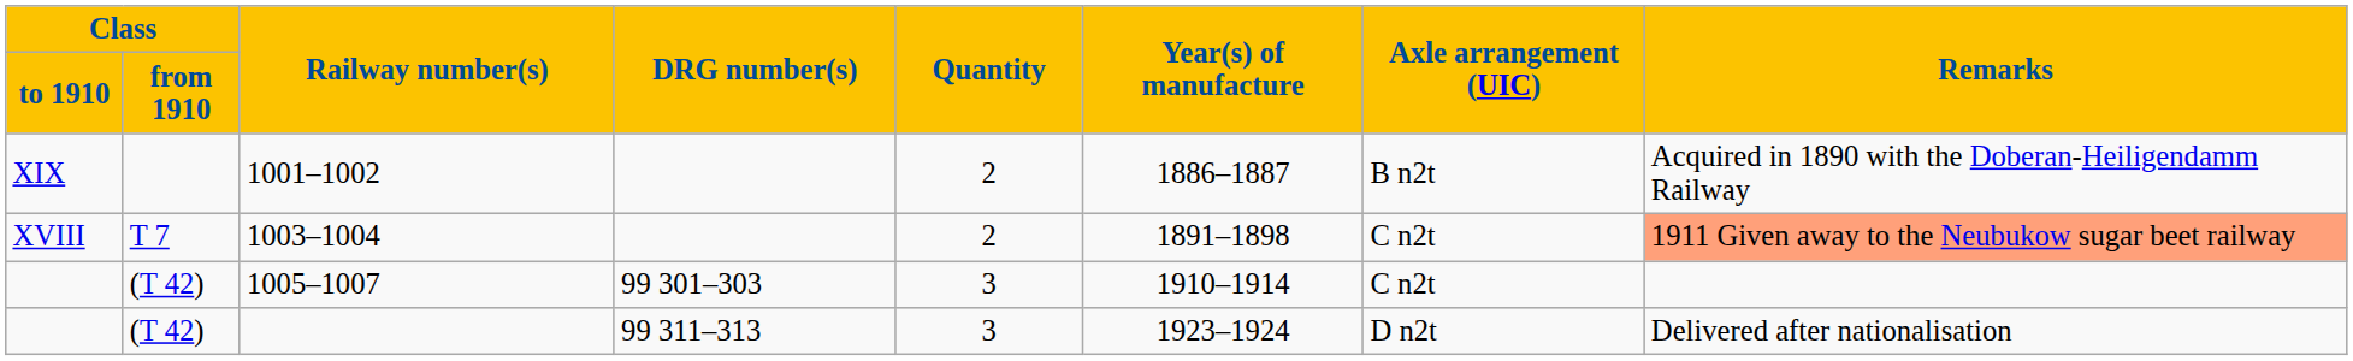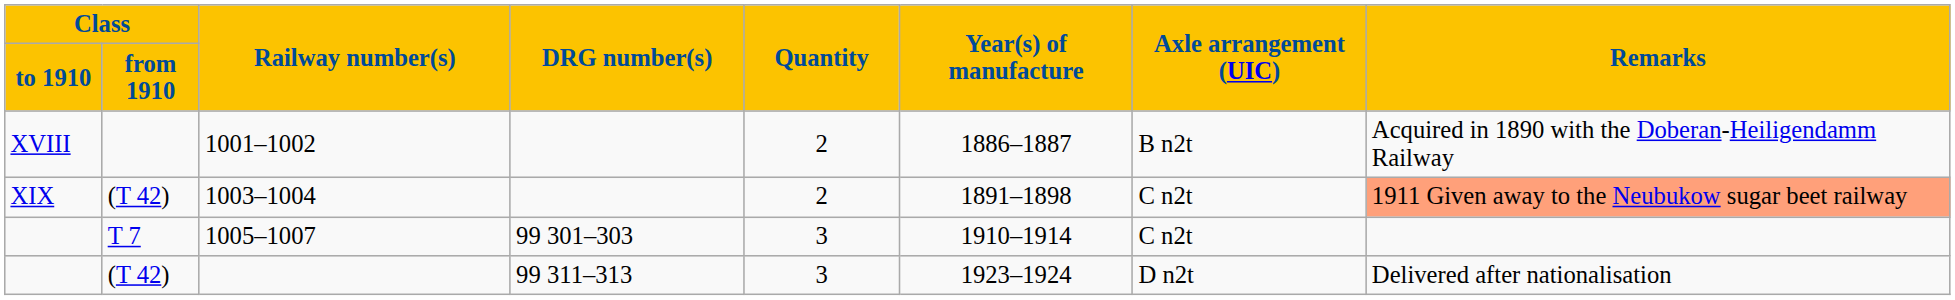 <table class="wikitable"  width="100%">
 <tr>
 <th colspan="2" style="color:#004a99; background:#fcc300" width="10%">Class</th>
 <th rowspan="2" style="color:#004a99; background:#fcc300" width="16%">Railway number(s)</th>
 <th rowspan="2" style="color:#004a99; background:#fcc300" width="12%">DRG number(s)</th>
 <th rowspan="2" style="color:#004a99; background:#fcc300" width="8%">Quantity</th>
 <th rowspan="2" style="color:#004a99; background:#fcc300" width="12%">Year(s) of manufacture</th>
 <th rowspan="2" style="color:#004a99; background:#fcc300" width="12%">Axle arrangement (<a href='#'>UIC</a>)</th>
 <th rowspan="2" style="color:#004a99; background:#fcc300" width="30%">Remarks</th>
 </tr>
 <tr>
 <th style="color:#004a99; background:#fcc300" width="5%">to 1910</th>
 <th style="color:#004a99; background:#fcc300" width="5%">from 1910</th>
 </tr>
 <tr>
-<td><a href='#'>XIX</a></td>
+<td><a href='#'>XVIII</a></td>
 <td></td>
 <td>1001–1002</td>
 <td></td>
 <td align="center">2</td>
 <td align="center">1886–1887</td>
 <td>B n2t</td>
 <td>Acquired in 1890 with the <a href='#'>Doberan</a>-<a href='#'>Heiligendamm</a> Railway</td>
 </tr>
 <tr>
-<td><a href='#'>XVIII</a></td>
-<td><a href='#'>T 7</a></td>
+<td><a href='#'>XIX</a></td>
+<td>(<a href='#'>T 42</a>)</td>
 <td>1003–1004</td>
 <td></td>
 <td align="center">2</td>
 <td align="center">1891–1898</td>
 <td>C n2t</td>
 <td style="background: lightsalmon;">1911 Given away to the <a href='#'>Neubukow</a> sugar beet railway</td>
 </tr>
 <tr>
 <td></td>
-<td>(<a href='#'>T 42</a>)</td>
+<td><a href='#'>T 7</a></td>
 <td>1005–1007</td>
 <td>99 301–303</td>
 <td align="center">3</td>
 <td align="center">1910–1914</td>
 <td>C n2t</td>
 <td></td>
 </tr>
 <tr>
 <td></td>
 <td>(<a href='#'>T 42</a>)</td>
 <td></td>
 <td>99 311–313</td>
 <td align="center">3</td>
 <td align="center">1923–1924</td>
 <td>D n2t</td>
 <td>Delivered after nationalisation</td>
 </tr>
 </table>
